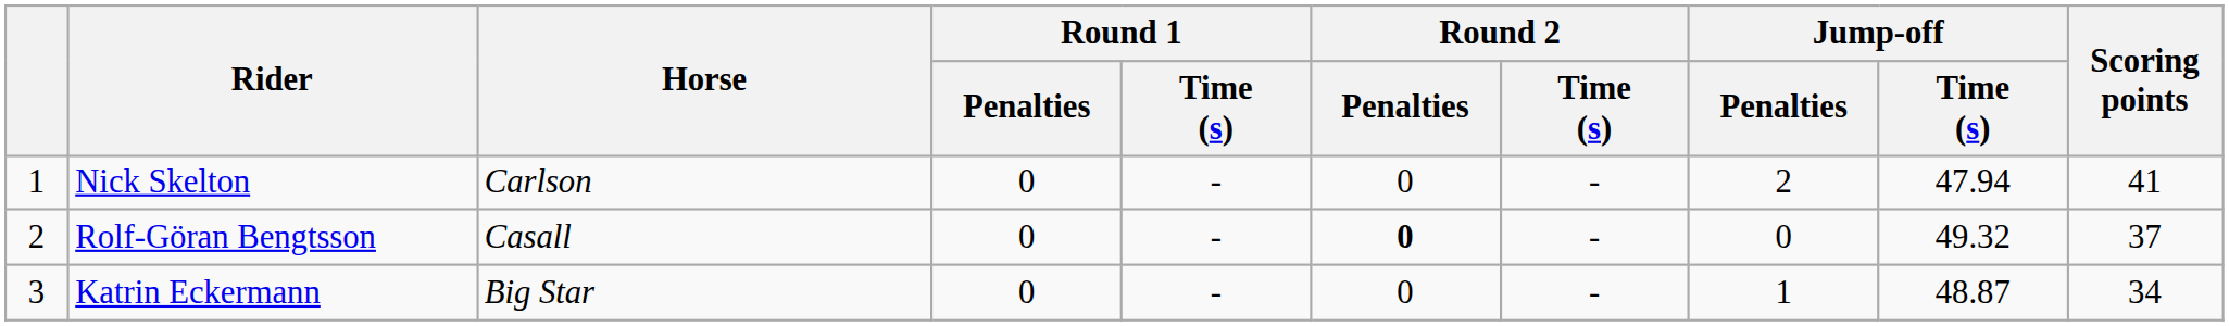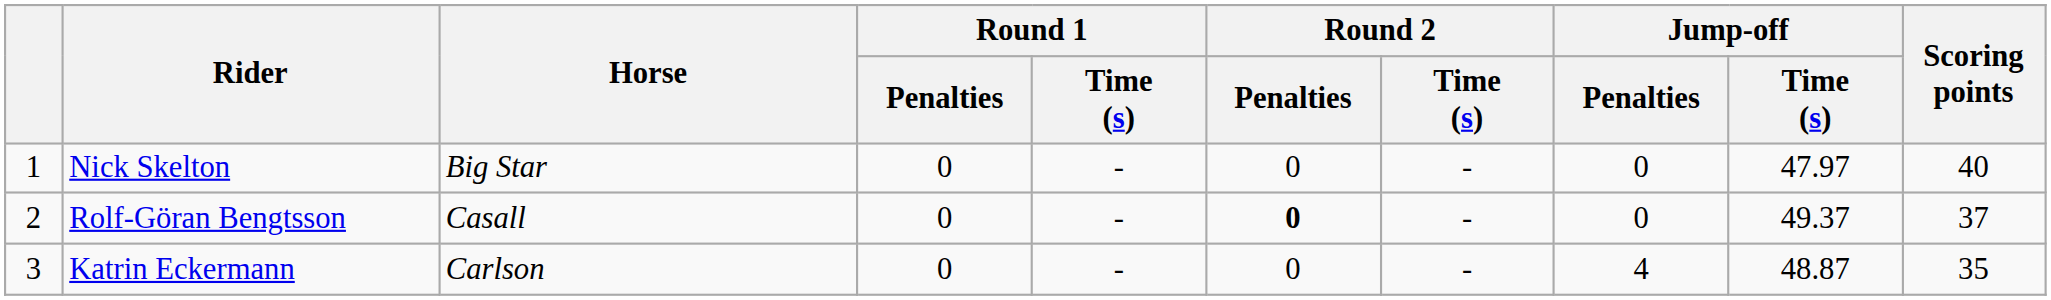 <table class="wikitable" style="font-size: 90%">
 <tr>
 <th rowspan=2 width=20></th>
 <th rowspan=2 width=170>Rider</th>
 <th rowspan=2 width=190>Horse</th>
 <th colspan=2>Round 1</th>
 <th colspan=2>Round 2</th>
 <th colspan=2>Jump-off</th>
 <th rowspan=2 width=60>Scoring<br>points</th>
 </tr>
 <tr>
 <th width=75>Penalties</th>
 <th width=75>Time<br>(<a href='#'>s</a>)</th>
 <th width=75>Penalties</th>
 <th width=75>Time<br>(<a href='#'>s</a>)</th>
 <th width=75>Penalties</th>
 <th width=75>Time<br>(<a href='#'>s</a>)</th>
 </tr>
 <tr>
 <td align=center>1</td>
 <td> <a href='#'>Nick Skelton</a></td>
-<td><em>	Carlson</em></td>
+<td><em>Big Star</em></td>
 <td align=center>0</td>
 <td align=center>-</td>
 <td align=center>0</td>
 <td align=center>-</td>
-<td align=center>2</td>
-<td align=center>47.94</td>
-<td align=center>41</td>
+<td align=center>0</td>
+<td align=center>47.97</td>
+<td align=center>40</td>
 </tr>
 <tr>
 <td align=center>2</td>
 <td> <a href='#'>Rolf-Göran Bengtsson</a></td>
 <td><em>Casall</em></td>
 <td align=center>0</td>
 <td align=center>-</td>
 <td align=center><strong>0</strong></td>
 <td align=center>-</td>
 <td align=center>0</td>
-<td align=center>49.32</td>
+<td align=center>49.37</td>
 <td align=center>37</td>
 </tr>
 <tr>
 <td align=center>3</td>
 <td> <a href='#'>Katrin Eckermann</a></td>
-<td><em>Big Star</em></td>
+<td><em>	Carlson</em></td>
 <td align=center>0</td>
 <td align=center>-</td>
 <td align=center>0</td>
 <td align=center>-</td>
-<td align=center>1</td>
+<td align=center>4</td>
 <td align=center>48.87</td>
-<td align=center>34</td>
+<td align=center>35</td>
 </tr>
 </table>
